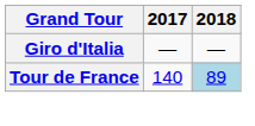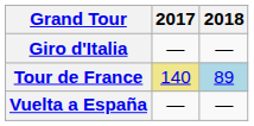 <table class="wikitable plainrowheaders">
 <tr>
 <th scope="col"><a href='#'>Grand Tour</a></th>
 <th scope="col">2017</th>
 <th scope="col">2018</th>
 </tr>
 <tr style="text-align:center;">
 <th scope="row"> <a href='#'>Giro d'Italia</a></th>
 <td>—</td>
 <td>—</td>
 </tr>
 <tr style="text-align:center;">
 <th scope="row"> <a href='#'>Tour de France</a></th>
-<td><a href='#'>140</a></td>
+<td style="background: khaki;"><a href='#'>140</a></td>
 <td style="background: lightblue;"><a href='#'>89</a></td>
 </tr>
+<tr style="text-align:center;">
+<th scope="row"> <a href='#'>Vuelta a España</a></th>
+<td>—</td>
+<td>—</td>
+</tr>
 </table>
